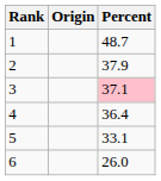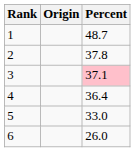 <table class="wikitable">
 <tr>
 <th>Rank</th>
 <th>Origin</th>
 <th>Percent</th>
 </tr>
 <tr>
 <td>1</td>
 <td></td>
 <td>48.7</td>
 </tr>
 <tr>
 <td>2</td>
 <td></td>
-<td>37.9</td>
+<td>37.8</td>
 </tr>
 <tr>
 <td>3</td>
 <td></td>
 <td style="background: pink;">37.1</td>
 </tr>
 <tr>
 <td>4</td>
 <td></td>
 <td>36.4</td>
 </tr>
 <tr>
 <td>5</td>
 <td></td>
-<td>33.1</td>
+<td>33.0</td>
 </tr>
 <tr>
 <td>6</td>
 <td></td>
 <td>26.0</td>
 </tr>
 </table>
